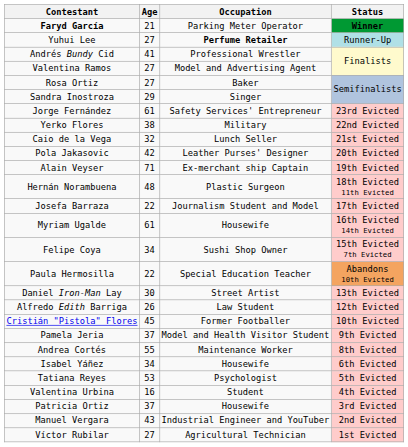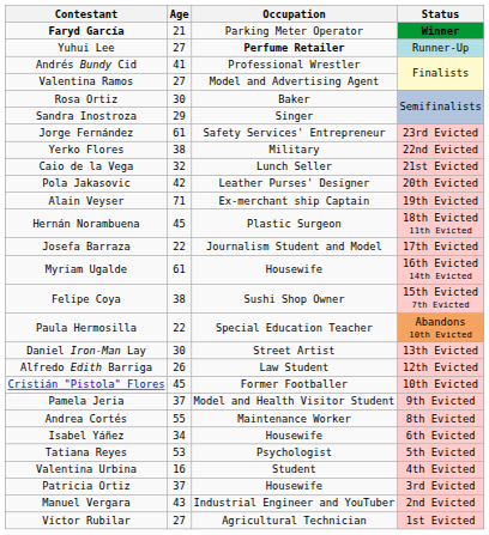 <table class="wikitable sortable plainrowheaders" style="text-align:center">
 <tr>
 <th>Contestant</th>
 <th>Age</th>
 <th>Occupation</th>
 <th>Status</th>
 </tr>
 <tr>
 <td><strong>Faryd García</strong></td>
 <td>21</td>
 <td>Parking Meter Operator</td>
 <td style="background:#093"><span><strong>Winner</strong></span></td>
 </tr>
 <tr>
 <td>Yuhui Lee</td>
 <td>27</td>
 <td><strong>Perfume Retailer</strong></td>
 <td style="background:#B0E0E6">Runner-Up</td>
 </tr>
 <tr>
 <td>Andrés <em>Bundy</em> Cid</td>
 <td>41</td>
 <td>Professional Wrestler</td>
 <td style="background:#FFFACD" rowspan=2>Finalists</td>
 </tr>
 <tr>
 <td>Valentina Ramos</td>
 <td>27</td>
 <td>Model and Advertising Agent</td>
 </tr>
 <tr>
 <td>Rosa Ortiz</td>
-<td>27</td>
+<td>30</td>
 <td>Baker</td>
 <td style="background:#B0C4DE" rowspan=2>Semifinalists</td>
 </tr>
 <tr>
 <td>Sandra Inostroza</td>
 <td>29</td>
 <td>Singer</td>
 </tr>
 <tr>
 <td>Jorge Fernández</td>
 <td>61</td>
 <td>Safety Services' Entrepreneur</td>
 <td bgcolor=#ffcccb>23rd Evicted</td>
 </tr>
 <tr>
 <td>Yerko Flores</td>
 <td>38</td>
 <td>Military</td>
 <td bgcolor=#ffcccb>22nd Evicted</td>
 </tr>
 <tr>
 <td>Caio de la Vega</td>
 <td>32</td>
 <td>Lunch Seller</td>
 <td bgcolor=#ffcccb>21st Evicted</td>
 </tr>
 <tr>
 <td>Pola Jakasovic</td>
 <td>42</td>
 <td>Leather Purses' Designer</td>
 <td bgcolor=#ffcccb>20th Evicted</td>
 </tr>
 <tr>
 <td>Alain Veyser</td>
 <td>71</td>
 <td>Ex-merchant ship Captain</td>
 <td bgcolor=#ffcccb>19th Evicted</td>
 </tr>
 <tr>
 <td>Hernán Norambuena</td>
-<td>48</td>
+<td>45</td>
 <td>Plastic Surgeon</td>
 <td bgcolor=#ffcccb>18th Evicted<br><small>11th Evicted</small></td>
 </tr>
 <tr>
 <td>Josefa Barraza</td>
 <td>22</td>
 <td>Journalism Student and Model</td>
 <td bgcolor=#ffcccb>17th Evicted</td>
 </tr>
 <tr>
 <td>Myriam Ugalde</td>
 <td>61</td>
 <td>Housewife</td>
 <td bgcolor=#ffcccb>16th Evicted<br><small>14th Evicted</small></td>
 </tr>
 <tr>
 <td>Felipe Coya</td>
-<td>34</td>
+<td>38</td>
 <td>Sushi Shop Owner</td>
 <td bgcolor=#ffcccb>15th Evicted<br><small>7th Evicted</small></td>
 </tr>
 <tr>
 <td>Paula Hermosilla</td>
 <td>22</td>
 <td>Special Education Teacher</td>
 <td bgcolor=#F4A460>Abandons<br><small>10th Evicted</small></td>
 </tr>
 <tr>
 <td>Daniel <em>Iron-Man</em> Lay</td>
 <td>30</td>
 <td>Street Artist</td>
 <td bgcolor=#ffcccb>13th Evicted</td>
 </tr>
 <tr>
 <td>Alfredo <em>Edith</em> Barriga</td>
 <td>26</td>
 <td>Law Student</td>
 <td bgcolor=#ffcccb>12th Evicted</td>
 </tr>
 <tr>
 <td><a href='#'>Cristián "Pistola" Flores</a></td>
 <td>45</td>
 <td>Former Footballer</td>
 <td bgcolor=#ffcccb>10th Evicted</td>
 </tr>
 <tr>
 <td>Pamela Jeria</td>
 <td>37</td>
 <td>Model and Health Visitor Student</td>
 <td bgcolor=#ffcccb>9th Evicted</td>
 </tr>
 <tr>
 <td>Andrea Cortés</td>
 <td>55</td>
 <td>Maintenance Worker</td>
 <td bgcolor=#ffcccb>8th Evicted</td>
 </tr>
 <tr>
 <td>Isabel Yáñez</td>
 <td>34</td>
 <td>Housewife</td>
 <td bgcolor=#ffcccb>6th Evicted</td>
 </tr>
 <tr>
 <td>Tatiana Reyes</td>
 <td>53</td>
 <td>Psychologist</td>
 <td bgcolor=#ffcccb>5th Evicted</td>
 </tr>
 <tr>
 <td>Valentina Urbina</td>
 <td>16</td>
 <td>Student</td>
 <td bgcolor=#ffcccb>4th Evicted</td>
 </tr>
 <tr>
 <td>Patricia Ortiz</td>
 <td>37</td>
 <td>Housewife</td>
 <td bgcolor=#ffcccb>3rd Evicted</td>
 </tr>
 <tr>
 <td>Manuel Vergara</td>
 <td>43</td>
 <td>Industrial Engineer and YouTuber</td>
 <td bgcolor=#ffcccb>2nd Evicted</td>
 </tr>
 <tr>
 <td>Víctor Rubilar</td>
 <td>27</td>
 <td>Agricultural Technician</td>
 <td bgcolor=#ffcccb>1st Evicted</td>
 </tr>
 </table>
